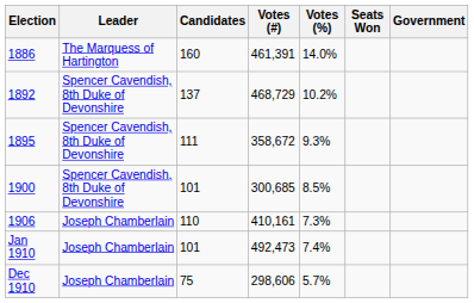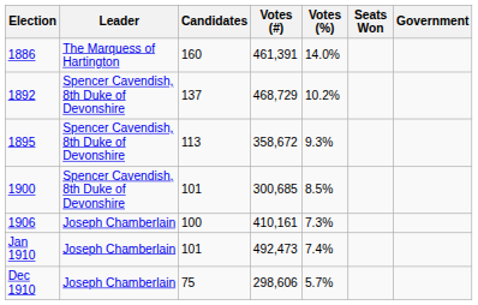 <table class="wikitable">
 <tr>
 <th>Election</th>
 <th>Leader</th>
 <th>Candidates</th>
 <th>Votes (#)</th>
 <th>Votes (%)</th>
 <th>Seats Won</th>
 <th>Government</th>
 </tr>
 <tr>
 <td><a href='#'>1886</a></td>
 <td><a href='#'>The Marquess of Hartington</a></td>
 <td>160</td>
 <td>461,391</td>
 <td>14.0%</td>
 <td></td>
 <td></td>
 </tr>
 <tr>
 <td><a href='#'>1892</a></td>
 <td><a href='#'>Spencer Cavendish, 8th Duke of Devonshire</a></td>
 <td>137</td>
 <td>468,729</td>
 <td>10.2%</td>
 <td></td>
 <td></td>
 </tr>
 <tr>
 <td><a href='#'>1895</a></td>
 <td><a href='#'>Spencer Cavendish, 8th Duke of Devonshire</a></td>
-<td>111</td>
+<td>113</td>
 <td>358,672</td>
 <td>9.3%</td>
 <td></td>
 <td></td>
 </tr>
 <tr>
 <td><a href='#'>1900</a></td>
 <td><a href='#'>Spencer Cavendish, 8th Duke of Devonshire</a></td>
 <td>101</td>
 <td>300,685</td>
 <td>8.5%</td>
 <td></td>
 <td></td>
 </tr>
 <tr>
 <td><a href='#'>1906</a></td>
 <td><a href='#'>Joseph Chamberlain</a></td>
-<td>110</td>
+<td>100</td>
 <td>410,161</td>
 <td>7.3%</td>
 <td></td>
 <td></td>
 </tr>
 <tr>
 <td><a href='#'>Jan 1910</a></td>
 <td><a href='#'>Joseph Chamberlain</a></td>
 <td>101</td>
 <td>492,473</td>
 <td>7.4%</td>
 <td></td>
 <td></td>
 </tr>
 <tr>
 <td><a href='#'>Dec 1910</a></td>
 <td><a href='#'>Joseph Chamberlain</a></td>
 <td>75</td>
 <td>298,606</td>
 <td>5.7%</td>
 <td></td>
 <td></td>
 </tr>
 </table>
